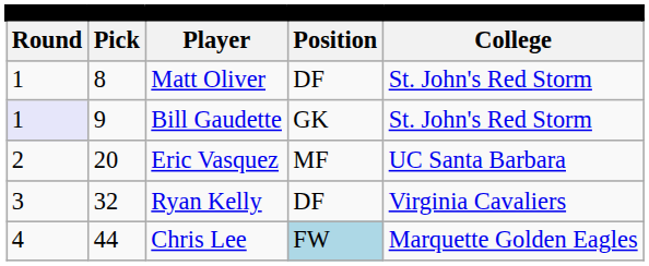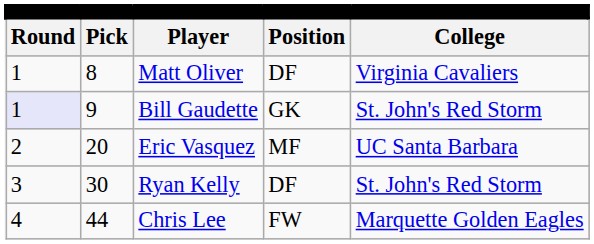 <table class="wikitable sortable" style="text-align:center; font-size:90%; text-align:left;">
 <tr style="border-spacing: 2px; border: 2px solid black;">
 <td colspan="7" bgcolor="#000000" color="#000000" border="#FED000" align="center"><strong></strong></td>
 </tr>
 <tr>
 <th><strong>Round</strong></th>
 <th><strong>Pick</strong></th>
 <th><strong>Player</strong></th>
 <th><strong>Position</strong></th>
 <th><strong>College</strong></th>
 </tr>
 <tr>
 <td>1</td>
 <td>8</td>
 <td> <a href='#'>Matt Oliver</a></td>
 <td>DF</td>
-<td><a href='#'>St. John's Red Storm</a></td>
+<td><a href='#'>Virginia Cavaliers</a></td>
 </tr>
 <tr>
 <td style="background: lavender;">1</td>
 <td>9</td>
 <td> <a href='#'>Bill Gaudette</a></td>
 <td>GK</td>
 <td><a href='#'>St. John's Red Storm</a></td>
 </tr>
 <tr>
 <td>2</td>
 <td>20</td>
 <td> <a href='#'>Eric Vasquez</a></td>
 <td>MF</td>
 <td><a href='#'>UC Santa Barbara</a></td>
 </tr>
 <tr>
 <td>3</td>
-<td>32</td>
+<td>30</td>
 <td> <a href='#'>Ryan Kelly</a></td>
 <td>DF</td>
-<td><a href='#'>Virginia Cavaliers</a></td>
+<td><a href='#'>St. John's Red Storm</a></td>
 </tr>
 <tr>
 <td>4</td>
 <td>44</td>
 <td> <a href='#'>Chris Lee</a></td>
-<td style="background: lightblue;">FW</td>
+<td>FW</td>
 <td><a href='#'>Marquette Golden Eagles</a></td>
 </tr>
 </table>
